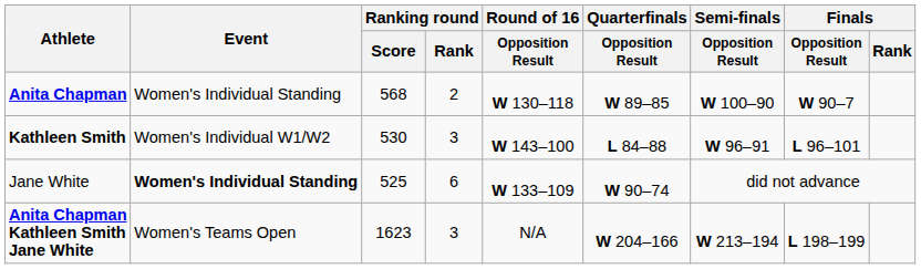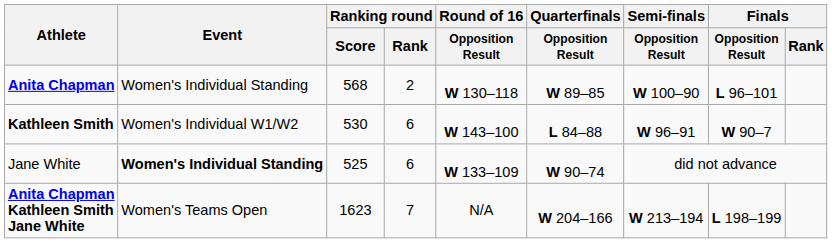 <table class=wikitable style="font-size:90%">
 <tr>
 <th rowspan="2">Athlete</th>
 <th rowspan="2">Event</th>
 <th colspan="2">Ranking round</th>
 <th>Round of 16</th>
 <th>Quarterfinals</th>
 <th>Semi-finals</th>
 <th colspan="2">Finals</th>
 </tr>
 <tr>
 <th>Score</th>
 <th>Rank</th>
 <th style="line-height:1em"><small>Opposition<br>Result</small></th>
 <th style="line-height:1em"><small>Opposition<br>Result</small></th>
 <th style="line-height:1em"><small>Opposition<br>Result</small></th>
 <th style="line-height:1em"><small>Opposition<br>Result</small></th>
 <th>Rank</th>
 </tr>
 <tr>
 <td><strong><a href='#'>Anita Chapman</a></strong></td>
 <td>Women's Individual Standing</td>
 <td align="center">568</td>
 <td align="center">2</td>
 <td align="center"><br> <strong>W</strong> 130–118</td>
 <td align="center"><br> <strong>W</strong> 89–85</td>
 <td align="center"><br> <strong>W</strong> 100–90</td>
-<td align="center"><br> <strong>W</strong> 90–7</td>
+<td align="center"><br> <strong>L</strong> 96–101</td>
 <td align="center"></td>
 </tr>
 <tr>
 <td><strong>Kathleen Smith</strong></td>
 <td>Women's Individual W1/W2</td>
 <td align="center">530</td>
-<td align="center">3</td>
+<td align="center">6</td>
 <td align="center"><br> <strong>W</strong> 143–100</td>
 <td align="center"><br> <strong>L</strong> 84–88</td>
 <td align="center"><br> <strong>W</strong> 96–91</td>
-<td align="center"><br> <strong>L</strong> 96–101</td>
+<td align="center"><br> <strong>W</strong> 90–7</td>
 <td align="center"></td>
 </tr>
 <tr>
 <td>Jane White</td>
 <td><strong>Women's Individual Standing</strong></td>
 <td align="center">525</td>
 <td align="center">6</td>
 <td align="center"><br> <strong>W</strong> 133–109</td>
 <td align="center"><br> <strong>W</strong> 90–74</td>
 <td align="center" colspan="3">did not advance</td>
 </tr>
 <tr>
 <td><strong><a href='#'>Anita Chapman</a><br>Kathleen Smith<br>Jane White</strong></td>
 <td>Women's Teams Open</td>
 <td align="center">1623</td>
-<td align="center">3</td>
+<td align="center">7</td>
 <td align="center">N/A</td>
 <td align="center"><br> <strong>W</strong> 204–166</td>
 <td align="center"><br> <strong>W</strong> 213–194</td>
 <td align="center"><br> <strong>L</strong> 198–199</td>
 <td align="center"></td>
 </tr>
 </table>
